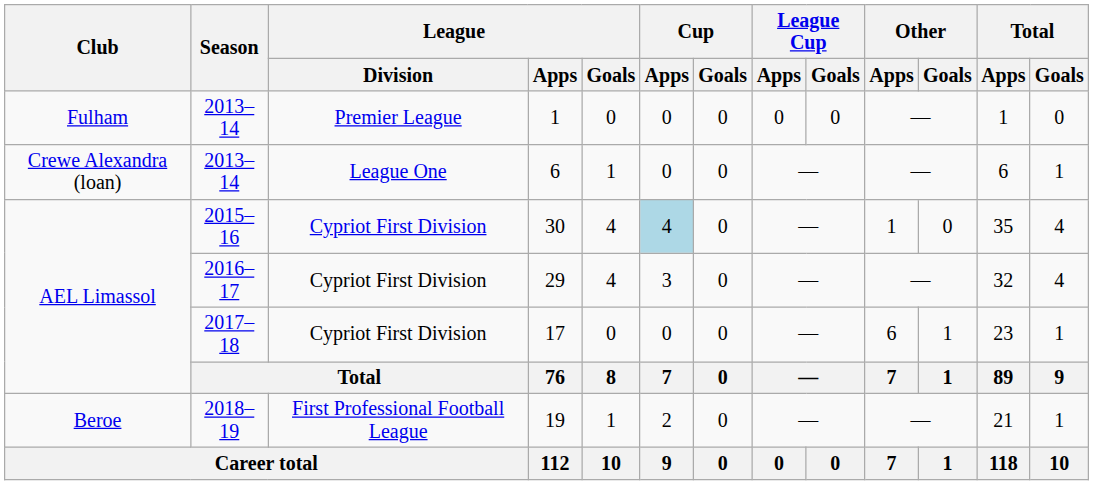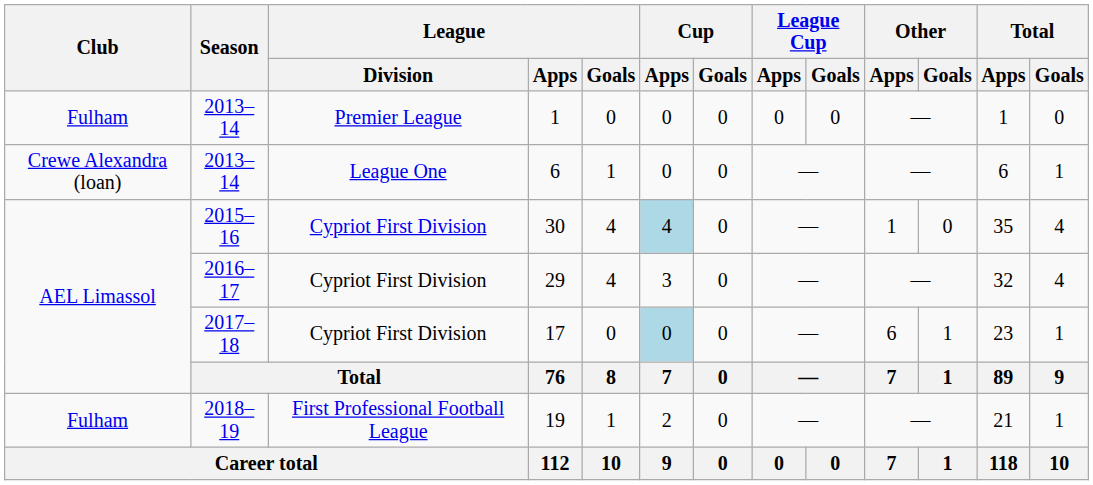 <table class="wikitable" style="text-align: center;">
 <tr>
 <th rowspan="2">Club</th>
 <th rowspan="2">Season</th>
 <th colspan="3">League</th>
 <th colspan="2">Cup</th>
 <th colspan="2"><a href='#'>League Cup</a></th>
 <th colspan="2">Other</th>
 <th colspan="2">Total</th>
 </tr>
 <tr>
 <th>Division</th>
 <th>Apps</th>
 <th>Goals</th>
 <th>Apps</th>
 <th>Goals</th>
 <th>Apps</th>
 <th>Goals</th>
 <th>Apps</th>
 <th>Goals</th>
 <th>Apps</th>
 <th>Goals</th>
 </tr>
 <tr>
 <td rowspan="1"><a href='#'>Fulham</a></td>
 <td><a href='#'>2013–14</a></td>
 <td><a href='#'>Premier League</a></td>
 <td>1</td>
 <td>0</td>
 <td>0</td>
 <td>0</td>
 <td>0</td>
 <td>0</td>
 <td colspan="2">—</td>
 <td>1</td>
 <td>0</td>
 </tr>
 <tr>
 <td rowspan="1"><a href='#'>Crewe Alexandra</a> (loan)</td>
 <td><a href='#'>2013–14</a></td>
 <td><a href='#'>League One</a></td>
 <td>6</td>
 <td>1</td>
 <td>0</td>
 <td>0</td>
 <td colspan="2">—</td>
 <td colspan="2">—</td>
 <td>6</td>
 <td>1</td>
 </tr>
 <tr>
 <td rowspan="4"><a href='#'>AEL Limassol</a></td>
 <td><a href='#'>2015–16</a></td>
 <td><a href='#'>Cypriot First Division</a></td>
 <td>30</td>
 <td>4</td>
 <td style="background: lightblue;">4</td>
 <td>0</td>
 <td colspan="2">—</td>
 <td>1</td>
 <td>0</td>
 <td>35</td>
 <td>4</td>
 </tr>
 <tr>
 <td><a href='#'>2016–17</a></td>
 <td>Cypriot First Division</td>
 <td>29</td>
 <td>4</td>
 <td>3</td>
 <td>0</td>
 <td colspan="2">—</td>
 <td colspan="2">—</td>
 <td>32</td>
 <td>4</td>
 </tr>
 <tr>
 <td><a href='#'>2017–18</a></td>
 <td>Cypriot First Division</td>
 <td>17</td>
 <td>0</td>
-<td>0</td>
+<td style="background: lightblue;">0</td>
 <td>0</td>
 <td colspan="2">—</td>
 <td>6</td>
 <td>1</td>
 <td>23</td>
 <td>1</td>
 </tr>
 <tr>
 <th colspan="2">Total</th>
 <th>76</th>
 <th>8</th>
 <th>7</th>
 <th>0</th>
 <th colspan="2">—</th>
 <th>7</th>
 <th>1</th>
 <th>89</th>
 <th>9</th>
 </tr>
 <tr>
-<td rowspan="1"><a href='#'>Beroe</a></td>
+<td rowspan="1"><a href='#'>Fulham</a></td>
 <td><a href='#'>2018–19</a></td>
 <td><a href='#'>First Professional Football League</a></td>
 <td>19</td>
 <td>1</td>
 <td>2</td>
 <td>0</td>
 <td colspan="2">—</td>
 <td colspan="2">—</td>
 <td>21</td>
 <td>1</td>
 </tr>
 <tr>
 <th colspan="3">Career total</th>
 <th>112</th>
 <th>10</th>
 <th>9</th>
 <th>0</th>
 <th>0</th>
 <th>0</th>
 <th>7</th>
 <th>1</th>
 <th>118</th>
 <th>10</th>
 </tr>
 </table>
